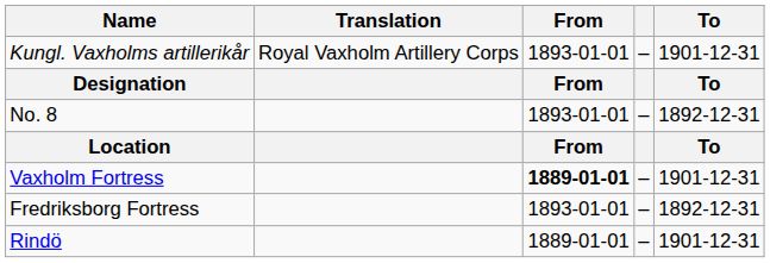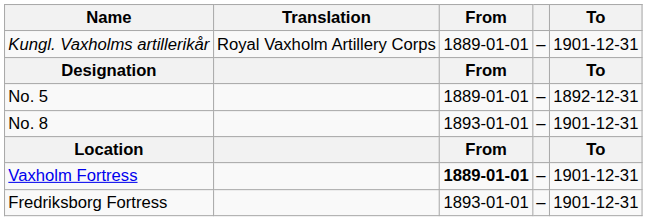 <table class="wikitable">
 <tr>
 <th style="font-weight:bold;">Name</th>
 <th style="font-weight:bold;">Translation</th>
 <th style="text-align: center; font-weight:bold;">From</th>
 <th></th>
 <th style="text-align: center; font-weight:bold;">To</th>
 </tr>
 <tr>
 <td style="font-style:italic;">Kungl. Vaxholms artillerikår</td>
 <td>Royal Vaxholm Artillery Corps</td>
-<td style="text-align: center;">1893-01-01</td>
+<td>1889-01-01</td>
 <td>–</td>
 <td>1901-12-31</td>
 </tr>
 <tr>
 <th style="font-weight:bold;">Designation</th>
 <th style="font-weight:bold;"></th>
 <th style="text-align: center; font-weight:bold;">From</th>
 <th></th>
 <th style="text-align: center; font-weight:bold;">To</th>
 </tr>
 <tr>
+<td>No. 5</td>
+<td></td>
+<td style="text-align: center;">1889-01-01</td>
+<td style="text-align: center;">–</td>
+<td style="text-align: center;">1892-12-31</td>
+</tr>
+<tr>
 <td>No. 8</td>
 <td></td>
 <td style="text-align: center;">1893-01-01</td>
 <td style="text-align: center;">–</td>
-<td style="text-align: center;">1892-12-31</td>
+<td style="text-align: center;">1901-12-31</td>
 </tr>
 <tr>
 <th style="font-weight:bold;">Location</th>
 <th style="font-weight:bold;"></th>
 <th style="text-align: center; font-weight:bold;">From</th>
 <th></th>
 <th style="text-align: center; font-weight:bold;">To</th>
 </tr>
 <tr>
 <td><a href='#'>Vaxholm Fortress</a></td>
 <td></td>
 <td style="text-align: center;"><strong>1889-01-01</strong></td>
 <td style="text-align: center;">–</td>
 <td style="text-align: center;">1901-12-31</td>
 </tr>
 <tr>
 <td>Fredriksborg Fortress</td>
 <td></td>
 <td style="text-align: center;">1893-01-01</td>
 <td style="text-align: center;">–</td>
-<td style="text-align: center;">1892-12-31</td>
-</tr>
-<tr>
-<td><a href='#'>Rindö</a></td>
-<td></td>
-<td style="text-align: center;">1889-01-01</td>
-<td style="text-align: center;">–</td>
 <td style="text-align: center;">1901-12-31</td>
 </tr>
 </table>
